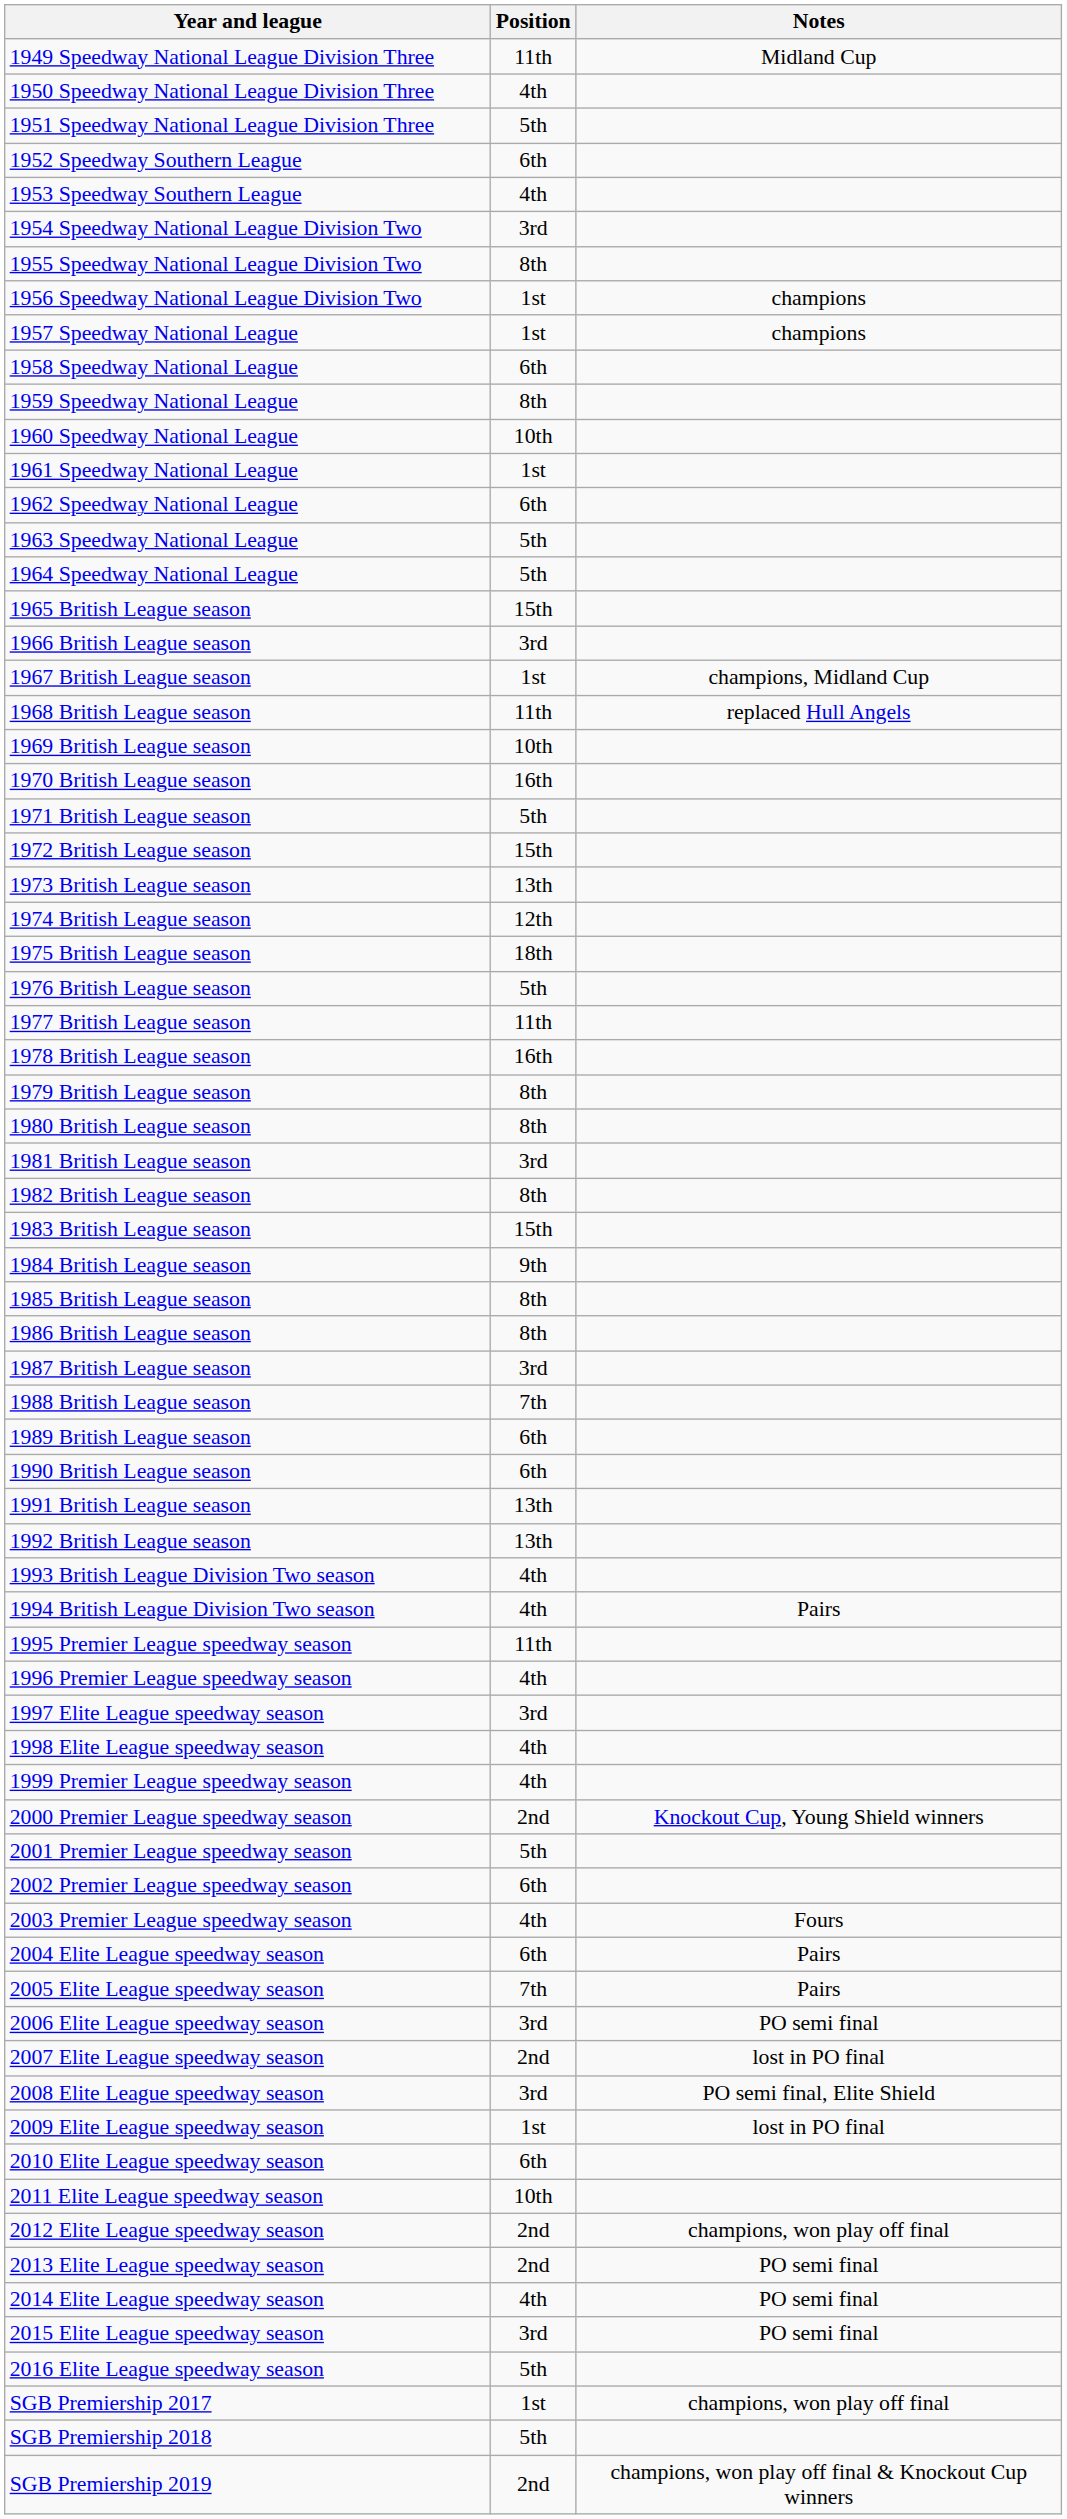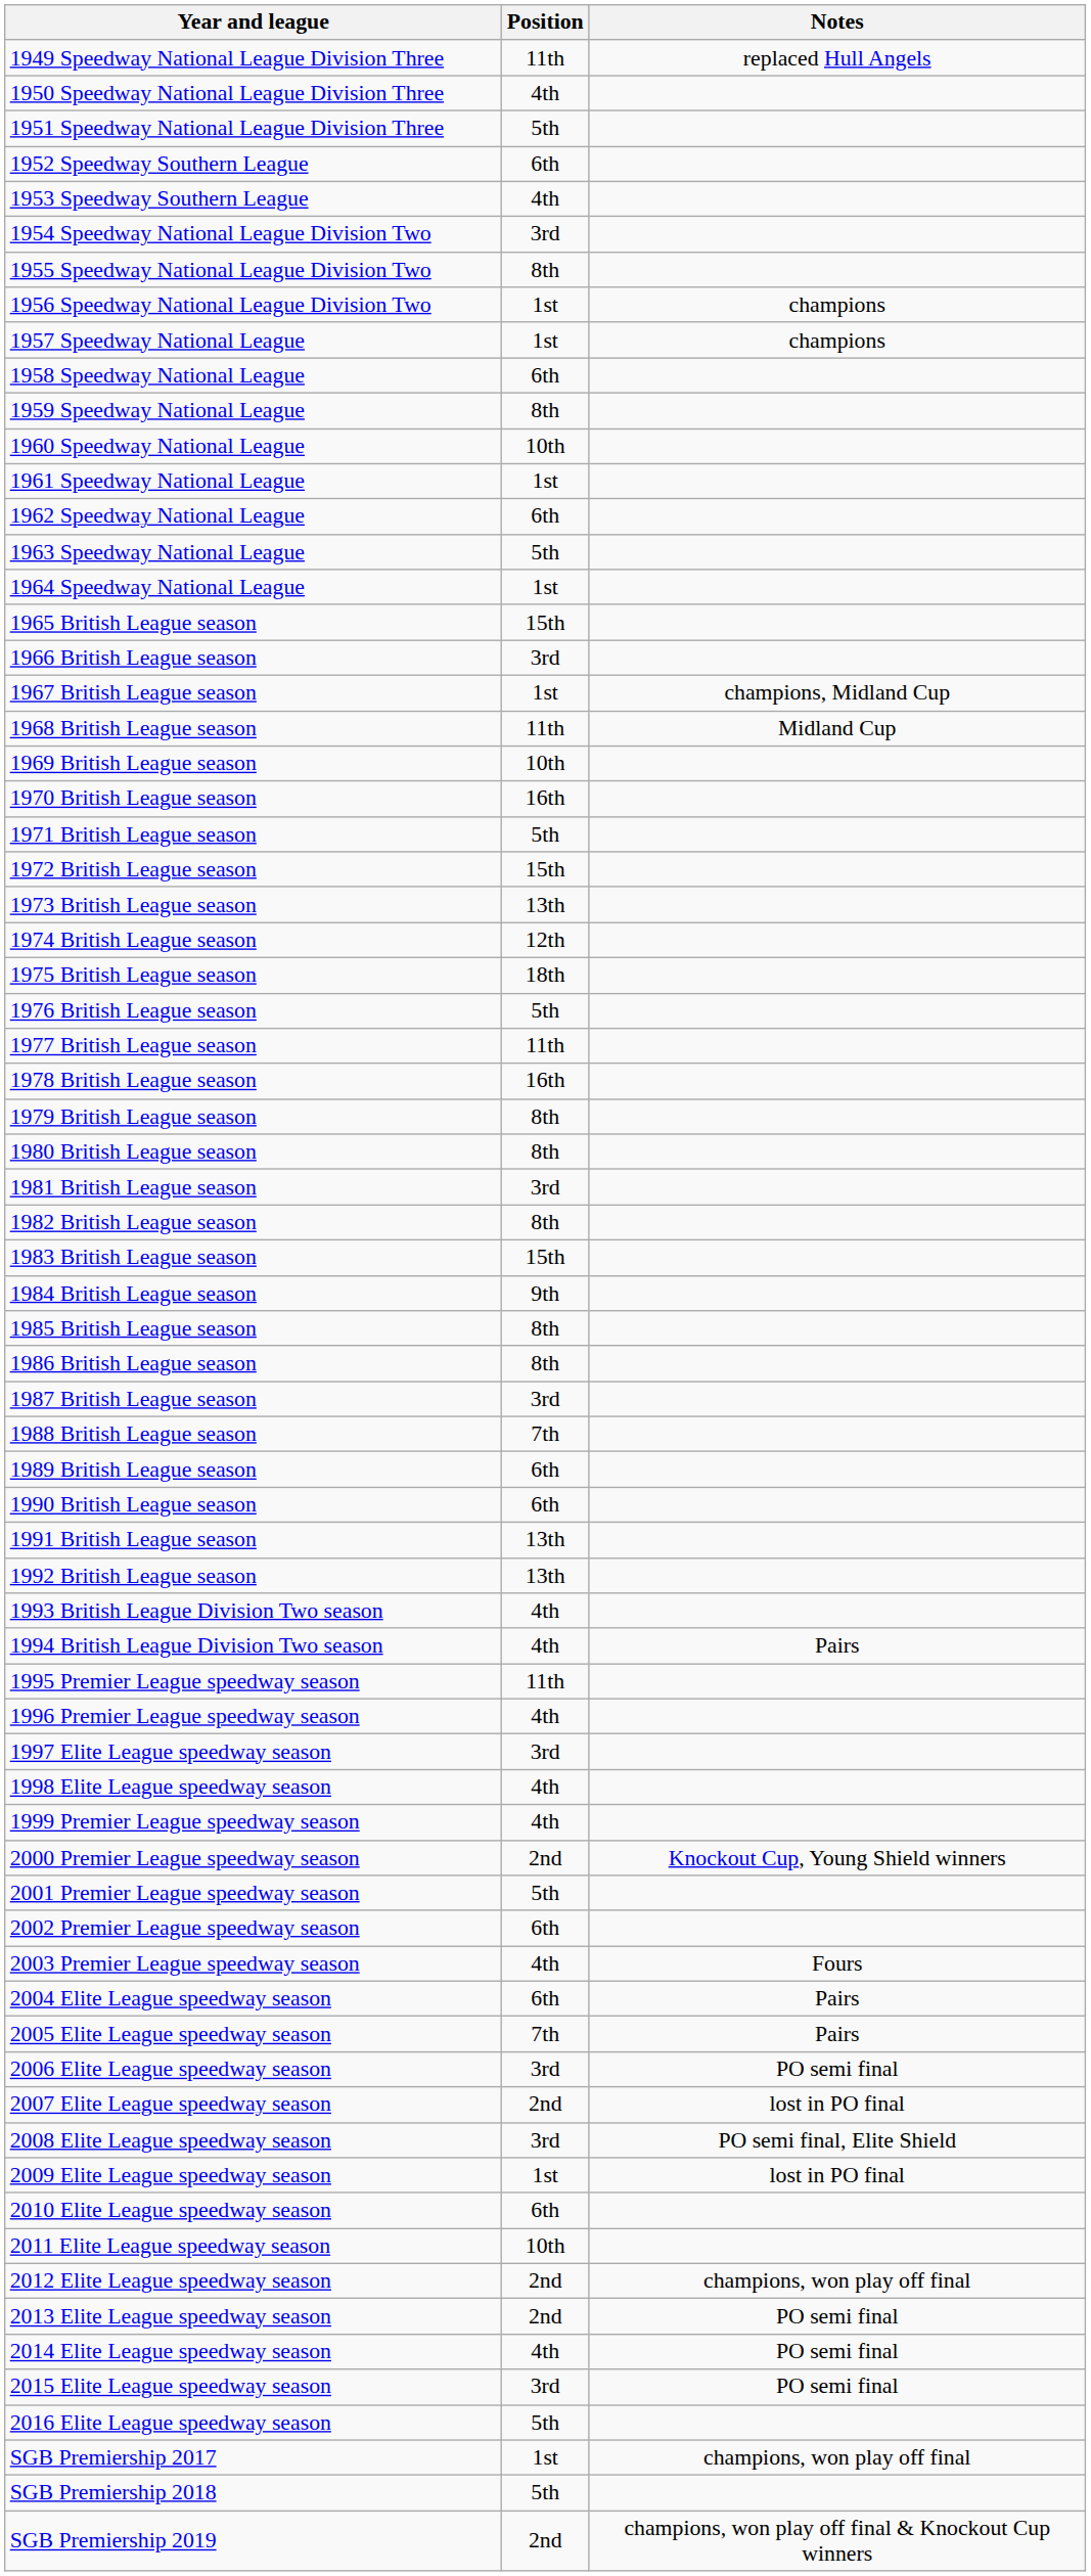 <table class="wikitable">
 <tr>
 <th width=350>Year and league</th>
 <th width=50>Position</th>
 <th width=350>Notes</th>
 </tr>
 <tr align=center>
 <td align="left"><a href='#'>1949 Speedway National League Division Three</a></td>
 <td>11th</td>
-<td>Midland Cup</td>
+<td>replaced <a href='#'>Hull Angels</a></td>
 </tr>
 <tr align=center>
 <td align="left"><a href='#'>1950 Speedway National League Division Three</a></td>
 <td>4th</td>
 <td></td>
 </tr>
 <tr align=center>
 <td align="left"><a href='#'>1951 Speedway National League Division Three</a></td>
 <td>5th</td>
 <td></td>
 </tr>
 <tr align=center>
 <td align="left"><a href='#'>1952 Speedway Southern League</a></td>
 <td>6th</td>
 <td></td>
 </tr>
 <tr align=center>
 <td align="left"><a href='#'>1953 Speedway Southern League</a></td>
 <td>4th</td>
 <td></td>
 </tr>
 <tr align=center>
 <td align="left"><a href='#'>1954 Speedway National League Division Two</a></td>
 <td>3rd</td>
 <td></td>
 </tr>
 <tr align=center>
 <td align="left"><a href='#'>1955 Speedway National League Division Two</a></td>
 <td>8th</td>
 <td></td>
 </tr>
 <tr align=center>
 <td align="left"><a href='#'>1956 Speedway National League Division Two</a></td>
 <td>1st</td>
 <td>champions</td>
 </tr>
 <tr align=center>
 <td align="left"><a href='#'>1957 Speedway National League</a></td>
 <td>1st</td>
 <td>champions</td>
 </tr>
 <tr align=center>
 <td align="left"><a href='#'>1958 Speedway National League</a></td>
 <td>6th</td>
 <td></td>
 </tr>
 <tr align=center>
 <td align="left"><a href='#'>1959 Speedway National League</a></td>
 <td>8th</td>
 <td></td>
 </tr>
 <tr align=center>
 <td align="left"><a href='#'>1960 Speedway National League</a></td>
 <td>10th</td>
 <td></td>
 </tr>
 <tr align=center>
 <td align="left"><a href='#'>1961 Speedway National League</a></td>
 <td>1st</td>
 <td></td>
 </tr>
 <tr align=center>
 <td align="left"><a href='#'>1962 Speedway National League</a></td>
 <td>6th</td>
 <td></td>
 </tr>
 <tr align=center>
 <td align="left"><a href='#'>1963 Speedway National League</a></td>
 <td>5th</td>
 <td></td>
 </tr>
 <tr align=center>
 <td align="left"><a href='#'>1964 Speedway National League</a></td>
-<td>5th</td>
+<td>1st</td>
 <td></td>
 </tr>
 <tr align=center>
 <td align="left"><a href='#'>1965 British League season</a></td>
 <td>15th</td>
 <td></td>
 </tr>
 <tr align=center>
 <td align="left"><a href='#'>1966 British League season</a></td>
 <td>3rd</td>
 <td></td>
 </tr>
 <tr align=center>
 <td align="left"><a href='#'>1967 British League season</a></td>
 <td>1st</td>
 <td>champions, Midland Cup</td>
 </tr>
 <tr align=center>
 <td align="left"><a href='#'>1968 British League season</a></td>
 <td>11th</td>
-<td>replaced <a href='#'>Hull Angels</a></td>
+<td>Midland Cup</td>
 </tr>
 <tr align=center>
 <td align="left"><a href='#'>1969 British League season</a></td>
 <td>10th</td>
 <td></td>
 </tr>
 <tr align=center>
 <td align="left"><a href='#'>1970 British League season</a></td>
 <td>16th</td>
 <td></td>
 </tr>
 <tr align=center>
 <td align="left"><a href='#'>1971 British League season</a></td>
 <td>5th</td>
 <td></td>
 </tr>
 <tr align=center>
 <td align="left"><a href='#'>1972 British League season</a></td>
 <td>15th</td>
 <td></td>
 </tr>
 <tr align=center>
 <td align="left"><a href='#'>1973 British League season</a></td>
 <td>13th</td>
 <td></td>
 </tr>
 <tr align=center>
 <td align="left"><a href='#'>1974 British League season</a></td>
 <td>12th</td>
 <td></td>
 </tr>
 <tr align=center>
 <td align="left"><a href='#'>1975 British League season</a></td>
 <td>18th</td>
 <td></td>
 </tr>
 <tr align=center>
 <td align="left"><a href='#'>1976 British League season</a></td>
 <td>5th</td>
 <td></td>
 </tr>
 <tr align=center>
 <td align="left"><a href='#'>1977 British League season</a></td>
 <td>11th</td>
 <td></td>
 </tr>
 <tr align=center>
 <td align="left"><a href='#'>1978 British League season</a></td>
 <td>16th</td>
 <td></td>
 </tr>
 <tr align=center>
 <td align="left"><a href='#'>1979 British League season</a></td>
 <td>8th</td>
 <td></td>
 </tr>
 <tr align=center>
 <td align="left"><a href='#'>1980 British League season</a></td>
 <td>8th</td>
 <td></td>
 </tr>
 <tr align=center>
 <td align="left"><a href='#'>1981 British League season</a></td>
 <td>3rd</td>
 <td></td>
 </tr>
 <tr align=center>
 <td align="left"><a href='#'>1982 British League season</a></td>
 <td>8th</td>
 <td></td>
 </tr>
 <tr align=center>
 <td align="left"><a href='#'>1983 British League season</a></td>
 <td>15th</td>
 <td></td>
 </tr>
 <tr align=center>
 <td align="left"><a href='#'>1984 British League season</a></td>
 <td>9th</td>
 <td></td>
 </tr>
 <tr align=center>
 <td align="left"><a href='#'>1985 British League season</a></td>
 <td>8th</td>
 <td></td>
 </tr>
 <tr align=center>
 <td align="left"><a href='#'>1986 British League season</a></td>
 <td>8th</td>
 <td></td>
 </tr>
 <tr align=center>
 <td align="left"><a href='#'>1987 British League season</a></td>
 <td>3rd</td>
 <td></td>
 </tr>
 <tr align=center>
 <td align="left"><a href='#'>1988 British League season</a></td>
 <td>7th</td>
 <td></td>
 </tr>
 <tr align=center>
 <td align="left"><a href='#'>1989 British League season</a></td>
 <td>6th</td>
 <td></td>
 </tr>
 <tr align=center>
 <td align="left"><a href='#'>1990 British League season</a></td>
 <td>6th</td>
 <td></td>
 </tr>
 <tr align=center>
 <td align="left"><a href='#'>1991 British League season</a></td>
 <td>13th</td>
 <td></td>
 </tr>
 <tr align=center>
 <td align="left"><a href='#'>1992 British League season</a></td>
 <td>13th</td>
 <td></td>
 </tr>
 <tr align=center>
 <td align="left"><a href='#'>1993 British League Division Two season</a></td>
 <td>4th</td>
 <td></td>
 </tr>
 <tr align=center>
 <td align="left"><a href='#'>1994 British League Division Two season</a></td>
 <td>4th</td>
 <td>Pairs</td>
 </tr>
 <tr align=center>
 <td align="left"><a href='#'>1995 Premier League speedway season</a></td>
 <td>11th</td>
 <td></td>
 </tr>
 <tr align=center>
 <td align="left"><a href='#'>1996 Premier League speedway season</a></td>
 <td>4th</td>
 <td></td>
 </tr>
 <tr align=center>
 <td align="left"><a href='#'>1997 Elite League speedway season</a></td>
 <td>3rd</td>
 <td></td>
 </tr>
 <tr align=center>
 <td align="left"><a href='#'>1998 Elite League speedway season</a></td>
 <td>4th</td>
 <td></td>
 </tr>
 <tr align=center>
 <td align="left"><a href='#'>1999 Premier League speedway season</a></td>
 <td>4th</td>
 <td></td>
 </tr>
 <tr align=center>
 <td align="left"><a href='#'>2000 Premier League speedway season</a></td>
 <td>2nd</td>
 <td><a href='#'>Knockout Cup</a>, Young Shield winners</td>
 </tr>
 <tr align=center>
 <td align="left"><a href='#'>2001 Premier League speedway season</a></td>
 <td>5th</td>
 <td></td>
 </tr>
 <tr align=center>
 <td align="left"><a href='#'>2002 Premier League speedway season</a></td>
 <td>6th</td>
 <td></td>
 </tr>
 <tr align=center>
 <td align="left"><a href='#'>2003 Premier League speedway season</a></td>
 <td>4th</td>
 <td>Fours</td>
 </tr>
 <tr align=center>
 <td align="left"><a href='#'>2004 Elite League speedway season</a></td>
 <td>6th</td>
 <td>Pairs</td>
 </tr>
 <tr align=center>
 <td align="left"><a href='#'>2005 Elite League speedway season</a></td>
 <td>7th</td>
 <td>Pairs</td>
 </tr>
 <tr align=center>
 <td align="left"><a href='#'>2006 Elite League speedway season</a></td>
 <td>3rd</td>
 <td>PO semi final</td>
 </tr>
 <tr align=center>
 <td align="left"><a href='#'>2007 Elite League speedway season</a></td>
 <td>2nd</td>
 <td>lost in PO final</td>
 </tr>
 <tr align=center>
 <td align="left"><a href='#'>2008 Elite League speedway season</a></td>
 <td>3rd</td>
 <td>PO semi final, Elite Shield</td>
 </tr>
 <tr align=center>
 <td align="left"><a href='#'>2009 Elite League speedway season</a></td>
 <td>1st</td>
 <td>lost in PO final</td>
 </tr>
 <tr align=center>
 <td align="left"><a href='#'>2010 Elite League speedway season</a></td>
 <td>6th</td>
 <td></td>
 </tr>
 <tr align=center>
 <td align="left"><a href='#'>2011 Elite League speedway season</a></td>
 <td>10th</td>
 <td></td>
 </tr>
 <tr align=center>
 <td align="left"><a href='#'>2012 Elite League speedway season</a></td>
 <td>2nd</td>
 <td>champions, won play off final</td>
 </tr>
 <tr align=center>
 <td align="left"><a href='#'>2013 Elite League speedway season</a></td>
 <td>2nd</td>
 <td>PO semi final</td>
 </tr>
 <tr align=center>
 <td align="left"><a href='#'>2014 Elite League speedway season</a></td>
 <td>4th</td>
 <td>PO semi final</td>
 </tr>
 <tr align=center>
 <td align="left"><a href='#'>2015 Elite League speedway season</a></td>
 <td>3rd</td>
 <td>PO semi final</td>
 </tr>
 <tr align=center>
 <td align="left"><a href='#'>2016 Elite League speedway season</a></td>
 <td>5th</td>
 <td></td>
 </tr>
 <tr align=center>
 <td align="left"><a href='#'>SGB Premiership 2017</a></td>
 <td>1st</td>
 <td>champions, won play off final</td>
 </tr>
 <tr align=center>
 <td align="left"><a href='#'>SGB Premiership 2018</a></td>
 <td>5th</td>
 <td></td>
 </tr>
 <tr align=center>
 <td align="left"><a href='#'>SGB Premiership 2019</a></td>
 <td>2nd</td>
 <td>champions, won play off final & Knockout Cup winners</td>
 </tr>
 </table>
